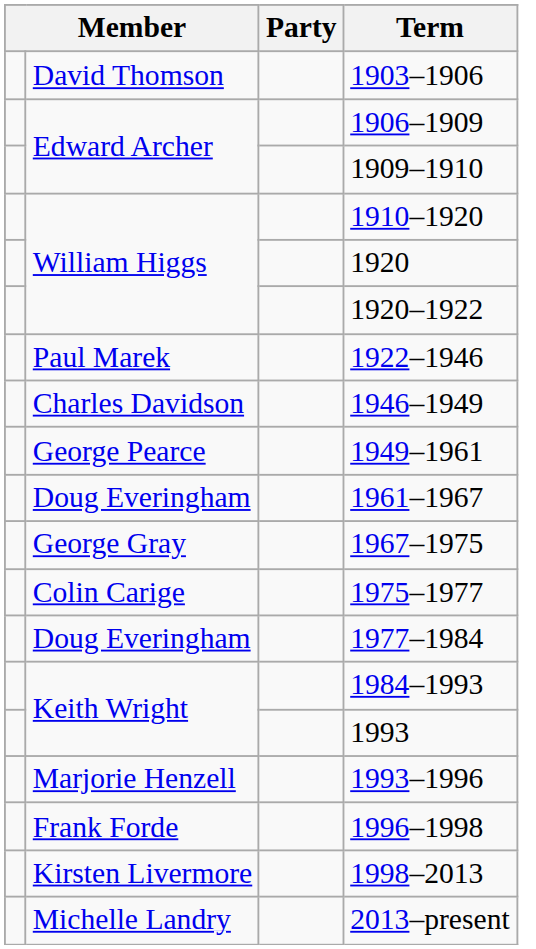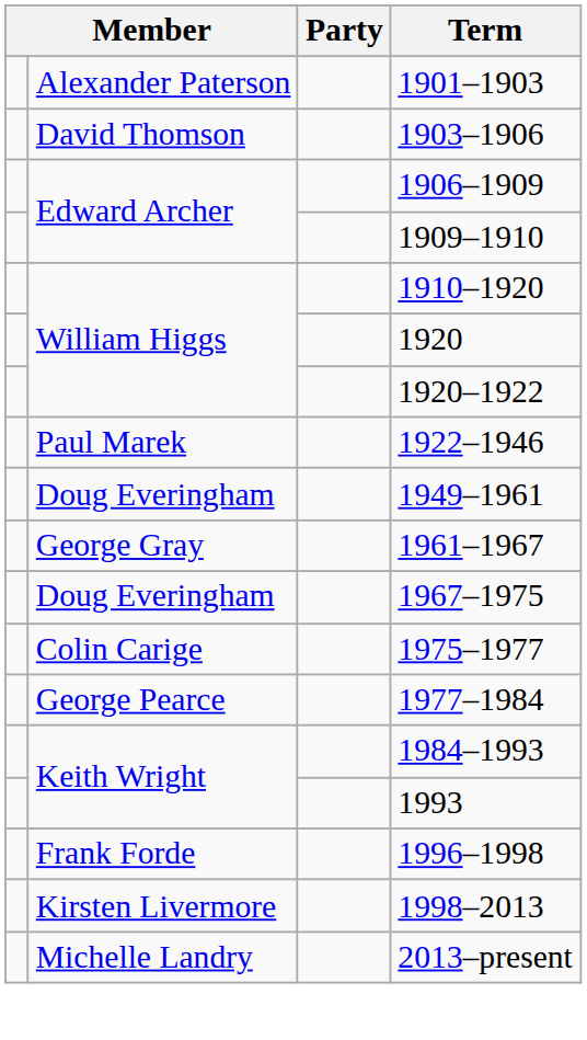 <table class="wikitable">
 <tr>
 <th colspan="2">Member</th>
 <th>Party</th>
 <th>Term</th>
+</tr>
+<tr>
+<td> </td>
+<td><a href='#'>Alexander Paterson</a></td>
+<td></td>
+<td><a href='#'>1901</a>–1903</td>
 </tr>
 <tr>
 <td> </td>
 <td><a href='#'>David Thomson</a></td>
 <td></td>
 <td><a href='#'>1903</a>–1906</td>
 </tr>
 <tr>
 <td> </td>
 <td rowspan="2"><a href='#'>Edward Archer</a></td>
 <td></td>
 <td><a href='#'>1906</a>–1909</td>
 </tr>
 <tr>
 <td> </td>
 <td></td>
 <td>1909–1910</td>
 </tr>
 <tr>
 <td> </td>
 <td rowspan="3"><a href='#'>William Higgs</a></td>
 <td></td>
 <td><a href='#'>1910</a>–1920</td>
 </tr>
 <tr>
 <td> </td>
 <td></td>
 <td>1920</td>
 </tr>
 <tr>
 <td> </td>
 <td></td>
 <td>1920–1922</td>
 </tr>
 <tr>
 <td> </td>
 <td><a href='#'>Paul Marek</a></td>
 <td></td>
 <td><a href='#'>1922</a>–1946</td>
 </tr>
 <tr>
 <td> </td>
-<td><a href='#'>Charles Davidson</a></td>
-<td></td>
-<td><a href='#'>1946</a>–1949</td>
-</tr>
-<tr>
-<td> </td>
-<td><a href='#'>George Pearce</a></td>
+<td><a href='#'>Doug Everingham</a></td>
 <td></td>
 <td><a href='#'>1949</a>–1961</td>
 </tr>
 <tr>
 <td> </td>
-<td><a href='#'>Doug Everingham</a></td>
+<td><a href='#'>George Gray</a></td>
 <td></td>
 <td><a href='#'>1961</a>–1967</td>
 </tr>
 <tr>
 <td> </td>
-<td><a href='#'>George Gray</a></td>
+<td><a href='#'>Doug Everingham</a></td>
 <td></td>
 <td><a href='#'>1967</a>–1975</td>
 </tr>
 <tr>
 <td> </td>
 <td><a href='#'>Colin Carige</a></td>
 <td></td>
 <td><a href='#'>1975</a>–1977</td>
 </tr>
 <tr>
 <td> </td>
-<td><a href='#'>Doug Everingham</a></td>
+<td><a href='#'>George Pearce</a></td>
 <td></td>
 <td><a href='#'>1977</a>–1984</td>
 </tr>
 <tr>
 <td> </td>
 <td rowspan="2"><a href='#'>Keith Wright</a></td>
 <td></td>
 <td><a href='#'>1984</a>–1993</td>
 </tr>
 <tr>
 <td> </td>
 <td></td>
 <td>1993</td>
-</tr>
-<tr>
-<td> </td>
-<td><a href='#'>Marjorie Henzell</a></td>
-<td></td>
-<td><a href='#'>1993</a>–1996</td>
 </tr>
 <tr>
 <td> </td>
 <td><a href='#'>Frank Forde</a></td>
 <td></td>
 <td><a href='#'>1996</a>–1998</td>
 </tr>
 <tr>
 <td> </td>
 <td><a href='#'>Kirsten Livermore</a></td>
 <td></td>
 <td><a href='#'>1998</a>–2013</td>
 </tr>
 <tr>
 <td> </td>
 <td><a href='#'>Michelle Landry</a></td>
 <td></td>
 <td><a href='#'>2013</a>–present</td>
 </tr>
 </table>
